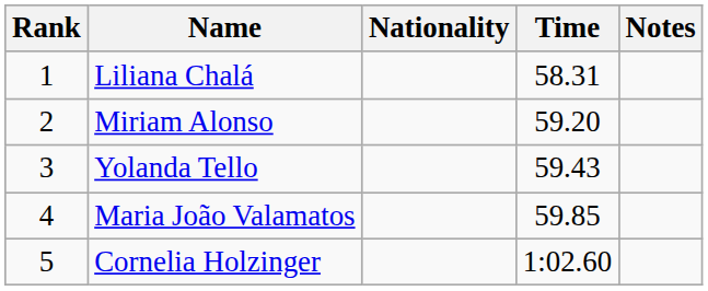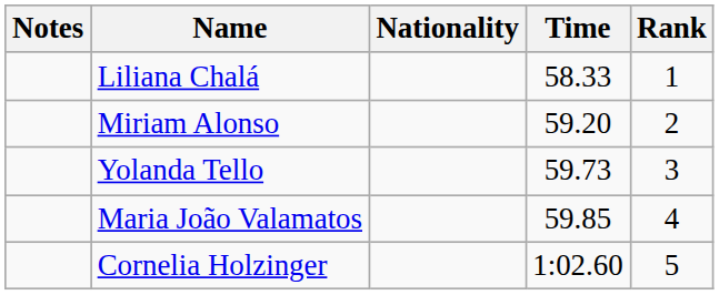 <table class="wikitable sortable" style="text-align:center">
 <tr>
-<th>Rank</th>
+<th>Notes</th>
 <th>Name</th>
 <th>Nationality</th>
 <th>Time</th>
-<th>Notes</th>
+<th>Rank</th>
 </tr>
 <tr>
-<td align=center>1</td>
+<td></td>
 <td align=left><a href='#'>Liliana Chalá</a></td>
 <td align=left></td>
-<td>58.31</td>
-<td></td>
+<td>58.33</td>
+<td align=center>1</td>
 </tr>
 <tr>
-<td align=center>2</td>
+<td></td>
 <td align=left><a href='#'>Miriam Alonso</a></td>
 <td align=left></td>
 <td>59.20</td>
-<td></td>
+<td align=center>2</td>
 </tr>
 <tr>
-<td align=center>3</td>
+<td></td>
 <td align=left><a href='#'>Yolanda Tello</a></td>
 <td align=left></td>
-<td>59.43</td>
-<td></td>
+<td>59.73</td>
+<td align=center>3</td>
 </tr>
 <tr>
-<td align=center>4</td>
+<td></td>
 <td align=left><a href='#'>Maria João Valamatos</a></td>
 <td align=left></td>
 <td>59.85</td>
-<td></td>
+<td align=center>4</td>
 </tr>
 <tr>
-<td align=center>5</td>
+<td></td>
 <td align=left><a href='#'>Cornelia Holzinger</a></td>
 <td align=left></td>
 <td>1:02.60</td>
-<td></td>
+<td align=center>5</td>
 </tr>
 </table>
